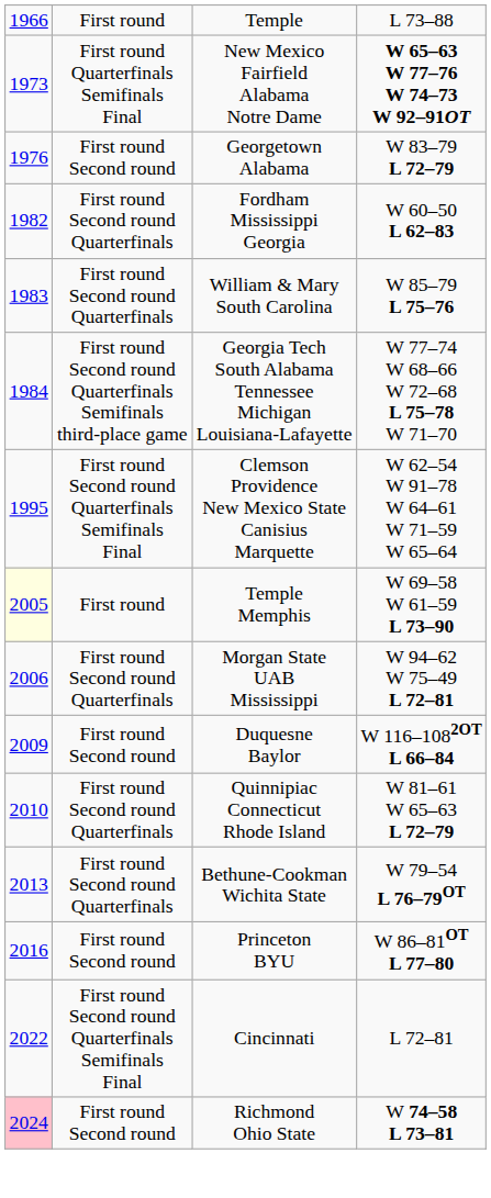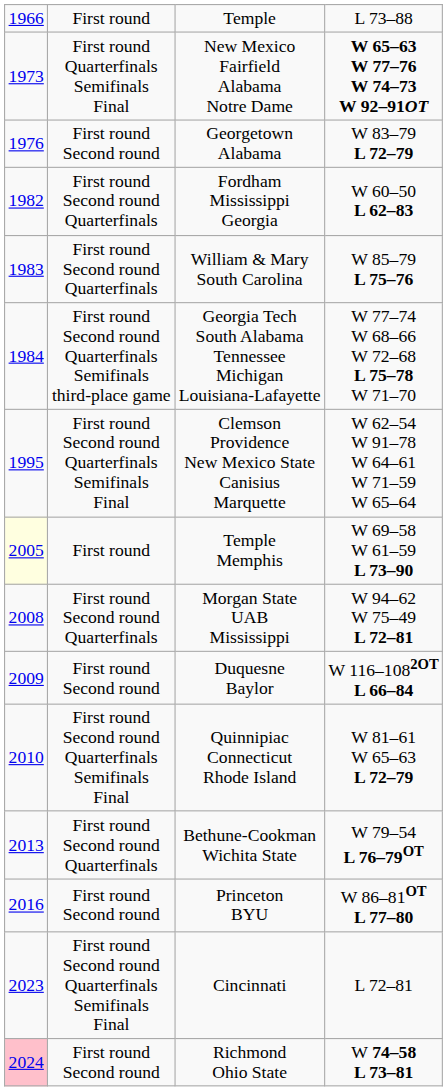 <table class="wikitable">
 <tr align="center">
 <td><a href='#'>1966</a></td>
 <td>First round</td>
 <td>Temple</td>
 <td>L 73–88</td>
 </tr>
 <tr align="center">
 <td><a href='#'>1973</a></td>
 <td>First round<br>Quarterfinals<br>Semifinals<br>Final</td>
 <td>New Mexico<br>Fairfield<br>Alabama<br>Notre Dame</td>
 <td><strong>W 65–63</strong><br><strong>W 77–76</strong><br><strong>W 74–73</strong><br><strong>W 92–91<em>OT<strong><em></td>
 </tr>
 <tr align="center">
 <td><a href='#'>1976</a></td>
 <td>First round<br>Second round</td>
 <td>Georgetown<br>Alabama</td>
 <td></strong>W 83–79<strong><br>L 72–79</td>
 </tr>
 <tr align="center">
 <td><a href='#'>1982</a></td>
 <td>First round<br>Second round<br>Quarterfinals</td>
 <td>Fordham<br>Mississippi<br>Georgia</td>
 <td></strong>W 60–50<strong><br>L 62–83</td>
 </tr>
 <tr align="center">
 <td><a href='#'>1983</a></td>
 <td>First round<br>Second round<br>Quarterfinals</td>
 <td>William & Mary<br>South Carolina</td>
 <td></strong>W 85–79<strong><br>L 75–76</td>
 </tr>
 <tr align="center">
 <td><a href='#'>1984</a></td>
 <td>First round<br>Second round<br>Quarterfinals<br>Semifinals<br>third-place game</td>
 <td>Georgia Tech<br>South Alabama<br>Tennessee<br>Michigan<br>Louisiana-Lafayette</td>
 <td></strong>W 77–74<strong><br></strong>W 68–66<strong><br></strong>W 72–68<strong><br>L 75–78<br></strong>W 71–70<strong></td>
 </tr>
 <tr align="center">
 <td><a href='#'>1995</a></td>
 <td>First round<br>Second round<br>Quarterfinals<br>Semifinals<br>Final</td>
 <td>Clemson<br>Providence<br>New Mexico State<br>Canisius<br>Marquette</td>
 <td></strong>W 62–54<strong><br></strong>W 91–78<strong><br></strong>W 64–61<strong><br></strong>W 71–59<strong><br></strong>W 65–64<strong></td>
 </tr>
 <tr align="center">
 <td style="background: lightyellow;"><a href='#'>2005</a></td>
 <td>First round</td>
 <td>Temple<br>Memphis</td>
 <td></strong>W 69–58<strong><br></strong>W 61–59<strong><br>L 73–90</td>
 </tr>
 <tr align="center">
-<td><a href='#'>2006</a></td>
+<td><a href='#'>2008</a></td>
 <td>First round<br>Second round<br>Quarterfinals</td>
 <td>Morgan State<br>UAB<br>Mississippi</td>
 <td></strong>W 94–62<strong><br></strong>W 75–49<strong><br>L 72–81</td>
 </tr>
 <tr align="center">
 <td><a href='#'>2009</a></td>
 <td>First round<br>Second round</td>
 <td>Duquesne<br>Baylor</td>
 <td></strong>W 116–108<strong><sup>2OT</sup><br>L 66–84</td>
 </tr>
 <tr align="center">
 <td><a href='#'>2010</a></td>
-<td>First round<br>Second round<br>Quarterfinals</td>
+<td>First round<br>Second round<br>Quarterfinals<br>Semifinals<br>Final</td>
 <td>Quinnipiac<br>Connecticut<br>Rhode Island</td>
 <td></strong>W 81–61<strong><br></strong>W 65–63<strong><br>L 72–79</td>
 </tr>
 <tr align="center">
 <td><a href='#'>2013</a></td>
 <td>First round<br>Second round<br>Quarterfinals</td>
 <td>Bethune-Cookman<br>Wichita State</td>
 <td></strong>W 79–54<strong><br>L 76–79<sup>OT</sup></td>
 </tr>
 <tr align="center">
 <td><a href='#'>2016</a></td>
 <td>First round<br>Second round</td>
 <td>Princeton<br>BYU</td>
 <td></strong>W 86–81<strong><sup>OT</sup><br>L 77–80</td>
 </tr>
 <tr align="center">
-<td><a href='#'>2022</a></td>
+<td><a href='#'>2023</a></td>
 <td>First round<br>Second round<br>Quarterfinals<br>Semifinals<br>Final</td>
 <td>Cincinnati</td>
 <td>L 72–81</td>
 </tr>
 <tr align="center">
 <td style="background: pink;"><a href='#'>2024</a></td>
 <td>First round<br>Second round</td>
 <td>Richmond<br>Ohio State</td>
 <td></strong>W<strong> 74–58<br>L 73–81</td>
 </tr>
 </table>
